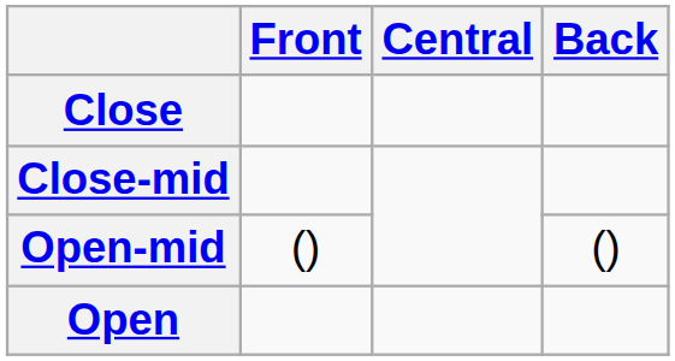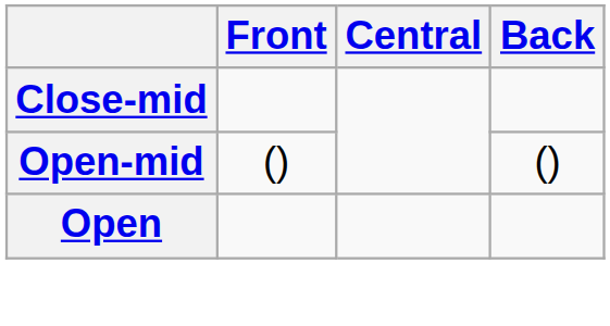 <table class="wikitable" style="margin:1em auto; text-align: center;">
 <tr>
 <th></th>
 <th><a href='#'>Front</a></th>
 <th><a href='#'>Central</a></th>
 <th><a href='#'>Back</a></th>
-</tr>
-<tr>
-<th><a href='#'>Close</a></th>
-<td></td>
-<td>   </td>
-<td></td>
 </tr>
 <tr>
 <th><a href='#'>Close-mid</a></th>
 <td></td>
 <td rowspan="2"></td>
 <td></td>
 </tr>
 <tr>
 <th><a href='#'>Open-mid</a></th>
 <td>()</td>
 <td>()</td>
 </tr>
 <tr>
 <th><a href='#'>Open</a></th>
 <td> </td>
 <td></td>
 <td> </td>
 </tr>
 </table>
